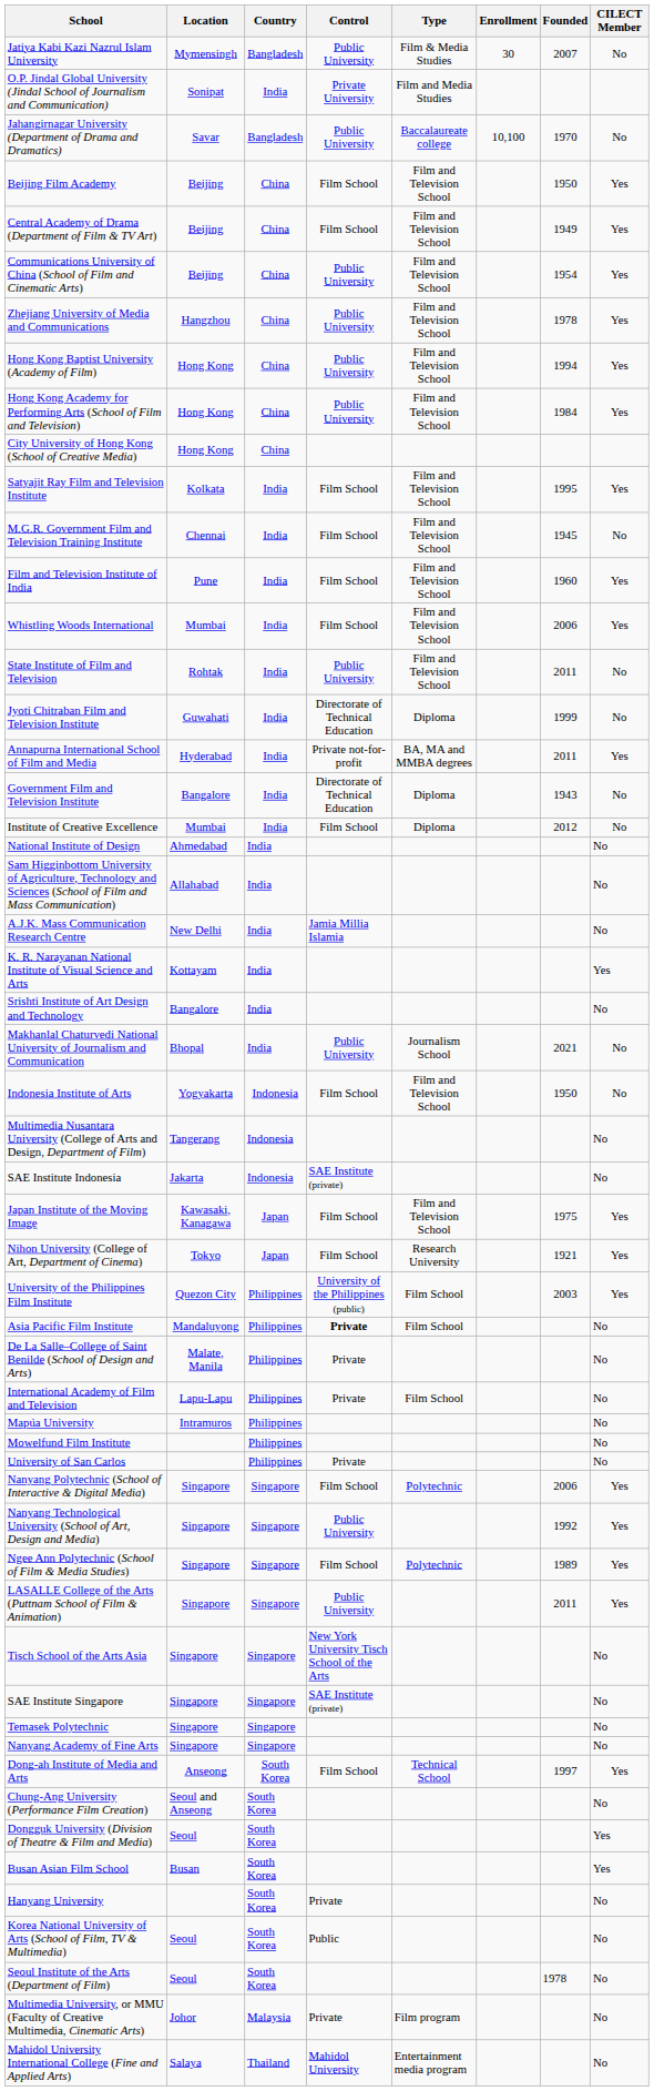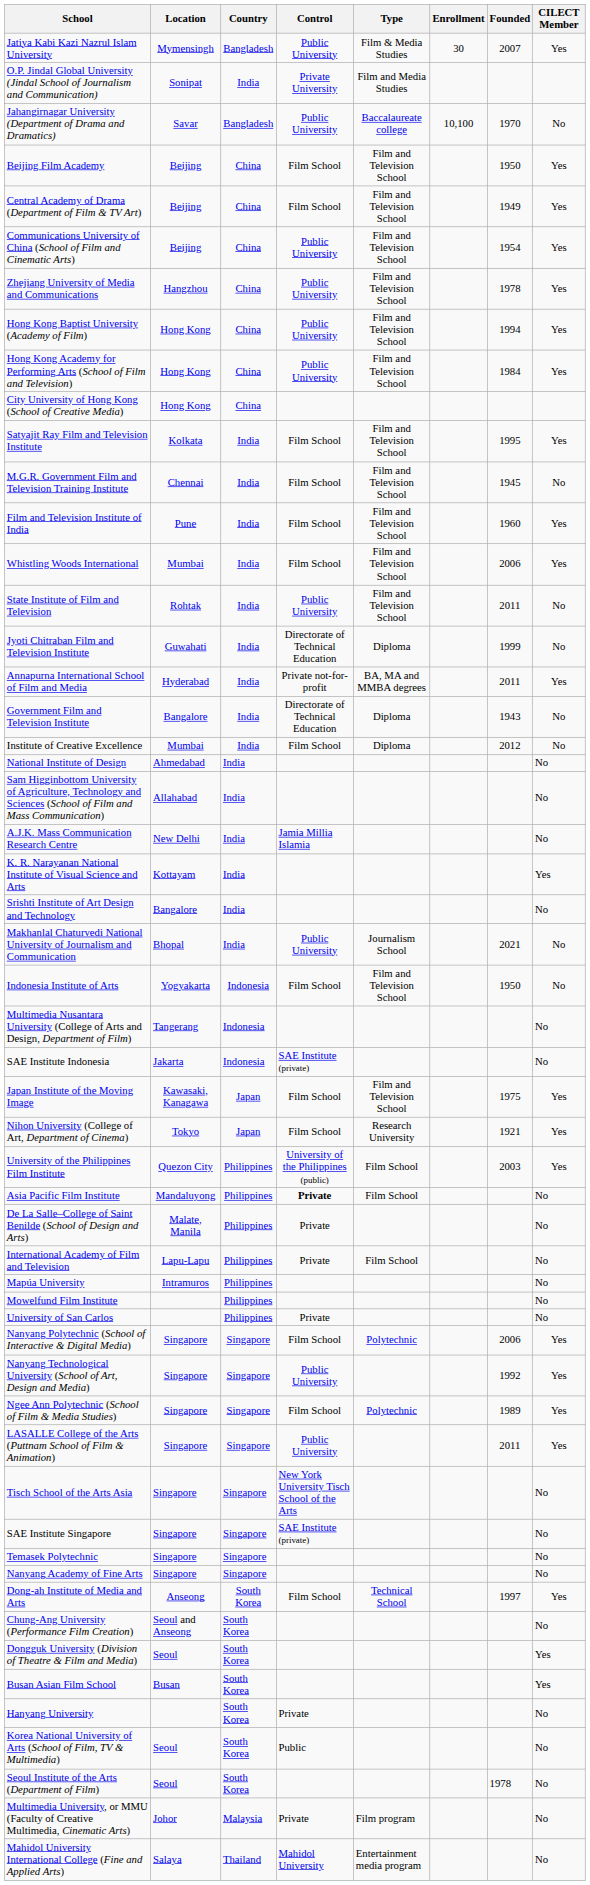 <table class="wikitable sortable">
 <tr>
 <th>School</th>
 <th>Location</th>
 <th>Country</th>
 <th>Control</th>
 <th>Type</th>
 <th>Enrollment</th>
 <th>Founded</th>
 <th>CILECT Member</th>
 </tr>
 <tr>
 <td><a href='#'>Jatiya Kabi Kazi Nazrul Islam University</a></td>
 <td style="text-align:center;"><a href='#'>Mymensingh</a></td>
 <td style="text-align:center;"><a href='#'>Bangladesh</a></td>
 <td style="text-align:center;"><a href='#'>Public University</a></td>
 <td style="text-align:center;">Film & Media Studies</td>
 <td style="text-align:center;">30</td>
 <td style="text-align:center;">2007</td>
-<td style="text-align:center;">No</td>
+<td style="text-align:center;">Yes</td>
 </tr>
 <tr>
 <td><a href='#'>O.P. Jindal Global University</a> <em>(Jindal School of Journalism and Communication)</em></td>
 <td style="text-align:center;"><a href='#'>Sonipat</a></td>
 <td style="text-align:center;"><a href='#'>India</a></td>
 <td style="text-align:center;"><a href='#'>Private University</a></td>
 <td style="text-align:center;">Film and Media Studies</td>
 <td style="text-align:center;"></td>
 <td style="text-align:center;"></td>
 </tr>
 <tr>
 <td><a href='#'>Jahangirnagar University</a> <em>(Department of Drama and Dramatics)</em></td>
 <td style="text-align:center;"><a href='#'>Savar</a></td>
 <td style="text-align:center;"><a href='#'>Bangladesh</a></td>
 <td style="text-align:center;"><a href='#'>Public University</a></td>
 <td style="text-align:center;"><a href='#'>Baccalaureate college</a></td>
 <td style="text-align:center;">10,100</td>
 <td style="text-align:center;">1970</td>
 <td style="text-align:center;">No</td>
 </tr>
 <tr>
 <td><a href='#'>Beijing Film Academy</a></td>
 <td style="text-align:center;"><a href='#'>Beijing</a></td>
 <td style="text-align:center;"><a href='#'>China</a></td>
 <td style="text-align:center;">Film School</td>
 <td style="text-align:center;">Film and Television School</td>
 <td style="text-align:center;"></td>
 <td style="text-align:center;">1950</td>
 <td style="text-align:center;">Yes</td>
 </tr>
 <tr>
 <td><a href='#'>Central Academy of Drama</a> (<em>Department of Film & TV Art</em>)</td>
 <td style="text-align:center;"><a href='#'>Beijing</a></td>
 <td style="text-align:center;"><a href='#'>China</a></td>
 <td style="text-align:center;">Film School</td>
 <td style="text-align:center;">Film and Television School</td>
 <td style="text-align:center;"></td>
 <td style="text-align:center;">1949</td>
 <td style="text-align:center;">Yes</td>
 </tr>
 <tr>
 <td><a href='#'>Communications University of China</a> (<em>School of Film and Cinematic Arts</em>)</td>
 <td style="text-align:center;"><a href='#'>Beijing</a></td>
 <td style="text-align:center;"><a href='#'>China</a></td>
 <td style="text-align:center;"><a href='#'>Public University</a></td>
 <td style="text-align:center;">Film and Television School</td>
 <td style="text-align:center;"></td>
 <td style="text-align:center;">1954</td>
 <td style="text-align:center;">Yes</td>
 </tr>
 <tr>
 <td><a href='#'>Zhejiang University of Media and Communications</a></td>
 <td style="text-align:center;"><a href='#'>Hangzhou</a></td>
 <td style="text-align:center;"><a href='#'>China</a></td>
 <td style="text-align:center;"><a href='#'>Public University</a></td>
 <td style="text-align:center;">Film and Television School</td>
 <td style="text-align:center;"></td>
 <td style="text-align:center;">1978</td>
 <td style="text-align:center;">Yes</td>
 </tr>
 <tr>
 <td><a href='#'>Hong Kong Baptist University</a> (<em>Academy of Film</em>)</td>
 <td style="text-align:center;"><a href='#'>Hong Kong</a></td>
 <td style="text-align:center;"><a href='#'>China</a></td>
 <td style="text-align:center;"><a href='#'>Public University</a></td>
 <td style="text-align:center;">Film and Television School</td>
 <td style="text-align:center;"></td>
 <td style="text-align:center;">1994</td>
 <td style="text-align:center;">Yes</td>
 </tr>
 <tr>
 <td><a href='#'>Hong Kong Academy for Performing Arts</a> (<em>School of Film and Television</em>)</td>
 <td style="text-align:center;"><a href='#'>Hong Kong</a></td>
 <td style="text-align:center;"><a href='#'>China</a></td>
 <td style="text-align:center;"><a href='#'>Public University</a></td>
 <td style="text-align:center;">Film and Television School</td>
 <td style="text-align:center;"></td>
 <td style="text-align:center;">1984</td>
 <td style="text-align:center;">Yes</td>
 </tr>
 <tr>
 <td><a href='#'>City University of Hong Kong</a> (<em>School of Creative Media</em>)</td>
 <td style="text-align:center;"><a href='#'>Hong Kong</a></td>
 <td style="text-align:center;"><a href='#'>China</a></td>
 <td></td>
 <td></td>
 <td></td>
 <td></td>
 <td></td>
 </tr>
 <tr>
 <td><a href='#'>Satyajit Ray Film and Television Institute</a></td>
 <td style="text-align:center;"><a href='#'>Kolkata</a></td>
 <td style="text-align:center;"><a href='#'>India</a></td>
 <td style="text-align:center;">Film School</td>
 <td style="text-align:center;">Film and Television School</td>
 <td style="text-align:center;"></td>
 <td style="text-align:center;">1995</td>
 <td style="text-align:center;">Yes</td>
 </tr>
 <tr>
 <td><a href='#'>M.G.R. Government Film and Television Training Institute</a></td>
 <td style="text-align:center;"><a href='#'>Chennai</a></td>
 <td style="text-align:center;"><a href='#'>India</a></td>
 <td style="text-align:center;">Film School</td>
 <td style="text-align:center;">Film and Television School</td>
 <td style="text-align:center;"></td>
 <td style="text-align:center;">1945</td>
 <td style="text-align:center;">No</td>
 </tr>
 <tr>
 <td><a href='#'>Film and Television Institute of India</a></td>
 <td style="text-align:center;"><a href='#'>Pune</a></td>
 <td style="text-align:center;"><a href='#'>India</a></td>
 <td style="text-align:center;">Film School</td>
 <td style="text-align:center;">Film and Television School</td>
 <td style="text-align:center;"></td>
 <td style="text-align:center;">1960</td>
 <td style="text-align:center;">Yes</td>
 </tr>
 <tr>
 <td><a href='#'>Whistling Woods International</a></td>
 <td style="text-align:center;"><a href='#'>Mumbai</a></td>
 <td style="text-align:center;"><a href='#'>India</a></td>
 <td style="text-align:center;">Film School</td>
 <td style="text-align:center;">Film and Television School</td>
 <td style="text-align:center;"></td>
 <td style="text-align:center;">2006</td>
 <td style="text-align:center;">Yes</td>
 </tr>
 <tr>
 <td><a href='#'>State Institute of Film and Television</a></td>
 <td style="text-align:center;"><a href='#'>Rohtak</a></td>
 <td style="text-align:center;"><a href='#'>India</a></td>
 <td style="text-align:center;"><a href='#'>Public University</a></td>
 <td style="text-align:center;">Film and Television School</td>
 <td style="text-align:center;"></td>
 <td style="text-align:center;">2011</td>
 <td style="text-align:center;">No</td>
 </tr>
 <tr>
 <td><a href='#'>Jyoti Chitraban Film and Television Institute</a></td>
 <td style="text-align:center;"><a href='#'>Guwahati</a></td>
 <td style="text-align:center;"><a href='#'>India</a></td>
 <td style="text-align:center;">Directorate of Technical Education</td>
 <td style="text-align:center;">Diploma</td>
 <td style="text-align:center;"></td>
 <td style="text-align:center;">1999</td>
 <td style="text-align:center;">No</td>
 </tr>
 <tr>
 <td><a href='#'>Annapurna International School of Film and Media</a></td>
 <td style="text-align:center;"><a href='#'>Hyderabad</a></td>
 <td style="text-align:center;"><a href='#'>India</a></td>
 <td style="text-align:center;">Private not-for-profit</td>
 <td style="text-align:center;">BA, MA and MMBA degrees</td>
 <td style="text-align:center;"></td>
 <td style="text-align:center;">2011</td>
 <td style="text-align:center;">Yes</td>
 </tr>
 <tr>
 <td><a href='#'>Government Film and Television Institute</a></td>
 <td style="text-align:center;"><a href='#'>Bangalore</a></td>
 <td style="text-align:center;"><a href='#'>India</a></td>
 <td style="text-align:center;">Directorate of Technical Education</td>
 <td style="text-align:center;">Diploma</td>
 <td style="text-align:center;"></td>
 <td style="text-align:center;">1943</td>
 <td style="text-align:center;">No</td>
 </tr>
 <tr>
 <td>Institute of Creative Excellence</td>
 <td style="text-align:center;"><a href='#'>Mumbai</a></td>
 <td style="text-align:center;"><a href='#'>India</a></td>
 <td style="text-align:center;">Film School</td>
 <td style="text-align:center;">Diploma</td>
 <td></td>
 <td style="text-align:center;">2012</td>
 <td style="text-align:center;">No</td>
 </tr>
 <tr>
 <td><a href='#'>National Institute of Design</a></td>
 <td><a href='#'>Ahmedabad</a></td>
 <td><a href='#'>India</a></td>
 <td></td>
 <td></td>
 <td></td>
 <td></td>
 <td>No</td>
 </tr>
 <tr>
 <td><a href='#'>Sam Higginbottom University of Agriculture, Technology and Sciences</a> (<em>School of Film and Mass Communication</em>)</td>
 <td><a href='#'>Allahabad</a></td>
 <td><a href='#'>India</a></td>
 <td></td>
 <td></td>
 <td></td>
 <td></td>
 <td>No</td>
 </tr>
 <tr>
 <td><a href='#'>A.J.K. Mass Communication Research Centre</a></td>
 <td><a href='#'>New Delhi</a></td>
 <td><a href='#'>India</a></td>
 <td><a href='#'>Jamia Millia Islamia</a></td>
 <td></td>
 <td></td>
 <td></td>
 <td>No</td>
 </tr>
 <tr>
 <td><a href='#'>K. R. Narayanan National Institute of Visual Science and Arts</a></td>
 <td><a href='#'>Kottayam</a></td>
 <td><a href='#'>India</a></td>
 <td></td>
 <td></td>
 <td></td>
 <td></td>
 <td>Yes</td>
 </tr>
 <tr>
 <td><a href='#'>Srishti Institute of Art Design and Technology</a></td>
 <td><a href='#'>Bangalore</a></td>
 <td><a href='#'>India</a></td>
 <td></td>
 <td></td>
 <td></td>
 <td></td>
 <td>No</td>
 </tr>
 <tr>
 <td><a href='#'>Makhanlal Chaturvedi National University of Journalism and Communication</a></td>
 <td><a href='#'>Bhopal</a></td>
 <td><a href='#'>India</a></td>
 <td style="text-align:center;"><a href='#'>Public University</a></td>
 <td style="text-align:center;">Journalism School</td>
 <td style="text-align:center;"></td>
 <td style="text-align:center;">2021</td>
 <td style="text-align:center;">No</td>
 </tr>
 <tr>
 <td><a href='#'>Indonesia Institute of Arts</a></td>
 <td style="text-align:center;"><a href='#'>Yogyakarta</a></td>
 <td style="text-align:center;"><a href='#'>Indonesia</a></td>
 <td style="text-align:center;">Film School</td>
 <td style="text-align:center;">Film and Television School</td>
 <td style="text-align:center;"></td>
 <td style="text-align:center;">1950</td>
 <td style="text-align:center;">No</td>
 </tr>
 <tr>
 <td><a href='#'>Multimedia Nusantara University</a> (College of Arts and Design, <em>Department of Film</em>)</td>
 <td><a href='#'>Tangerang</a></td>
 <td><a href='#'>Indonesia</a></td>
 <td></td>
 <td></td>
 <td></td>
 <td></td>
 <td>No</td>
 </tr>
 <tr>
 <td>SAE Institute Indonesia</td>
 <td><a href='#'>Jakarta</a></td>
 <td><a href='#'>Indonesia</a></td>
 <td><a href='#'>SAE Institute</a><br><small>(private)</small></td>
 <td></td>
 <td></td>
 <td></td>
 <td>No</td>
 </tr>
 <tr>
 <td><a href='#'>Japan Institute of the Moving Image</a></td>
 <td style="text-align:center;"><a href='#'>Kawasaki, Kanagawa</a></td>
 <td style="text-align:center;"><a href='#'>Japan</a></td>
 <td style="text-align:center;">Film School</td>
 <td style="text-align:center;">Film and Television School</td>
 <td style="text-align:center;"></td>
 <td style="text-align:center;">1975</td>
 <td style="text-align:center;">Yes</td>
 </tr>
 <tr>
 <td><a href='#'>Nihon University</a> (College of Art, <em>Department of Cinema</em>)</td>
 <td style="text-align:center;"><a href='#'>Tokyo</a></td>
 <td style="text-align:center;"><a href='#'>Japan</a></td>
 <td style="text-align:center;">Film School</td>
 <td style="text-align:center;">Research University</td>
 <td style="text-align:center;"></td>
 <td style="text-align:center;">1921</td>
 <td style="text-align:center;">Yes</td>
 </tr>
 <tr>
 <td><a href='#'>University of the Philippines Film Institute</a></td>
 <td style="text-align:center;"><a href='#'>Quezon City</a></td>
 <td style="text-align:center;"><a href='#'>Philippines</a></td>
 <td style="text-align:center;"><a href='#'>University of the Philippines</a><br><small>(public)</small></td>
 <td style="text-align:center;">Film School</td>
 <td style="text-align:center;"></td>
 <td style="text-align:center;">2003</td>
 <td style="text-align:center;">Yes</td>
 </tr>
 <tr>
 <td><a href='#'>Asia Pacific Film Institute</a></td>
 <td style="text-align:center;"><a href='#'>Mandaluyong</a></td>
 <td style="text-align:center;"><a href='#'>Philippines</a></td>
 <td style="text-align:center;"><strong>Private</strong></td>
 <td style="text-align:center;">Film School</td>
 <td></td>
 <td></td>
 <td>No</td>
 </tr>
 <tr>
 <td><a href='#'>De La Salle–College of Saint Benilde</a> (<em>School of Design and Arts</em>)</td>
 <td style="text-align:center;"><a href='#'>Malate, Manila</a></td>
 <td style="text-align:center;"><a href='#'>Philippines</a></td>
 <td style="text-align:center;">Private</td>
 <td></td>
 <td></td>
 <td></td>
 <td>No</td>
 </tr>
 <tr>
 <td><a href='#'>International Academy of Film and Television</a></td>
 <td style="text-align:center;"><a href='#'>Lapu-Lapu</a></td>
 <td style="text-align:center;"><a href='#'>Philippines</a></td>
 <td style="text-align:center;">Private</td>
 <td style="text-align:center;">Film School</td>
 <td></td>
 <td></td>
 <td>No</td>
 </tr>
 <tr>
 <td><a href='#'>Mapúa University</a></td>
 <td style="text-align:center;"><a href='#'>Intramuros</a></td>
 <td style="text-align:center;"><a href='#'>Philippines</a></td>
 <td></td>
 <td></td>
 <td></td>
 <td></td>
 <td>No</td>
 </tr>
 <tr>
 <td><a href='#'>Mowelfund Film Institute</a></td>
 <td></td>
 <td style="text-align:center;"><a href='#'>Philippines</a></td>
 <td></td>
 <td></td>
 <td></td>
 <td></td>
 <td>No</td>
 </tr>
 <tr>
 <td><a href='#'>University of San Carlos</a></td>
 <td></td>
 <td style="text-align:center;"><a href='#'>Philippines</a></td>
 <td style="text-align:center;">Private</td>
 <td></td>
 <td></td>
 <td></td>
 <td>No</td>
 </tr>
 <tr>
 <td><a href='#'>Nanyang Polytechnic</a> (<em>School of Interactive & Digital Media</em>)</td>
 <td style="text-align:center;"><a href='#'>Singapore</a></td>
 <td style="text-align:center;"><a href='#'>Singapore</a></td>
 <td style="text-align:center;">Film School</td>
 <td style="text-align:center;"><a href='#'>Polytechnic</a></td>
 <td style="text-align:center;"></td>
 <td style="text-align:center;">2006</td>
 <td style="text-align:center;">Yes</td>
 </tr>
 <tr>
 <td><a href='#'>Nanyang Technological University</a> (<em>School of Art, Design and Media</em>)</td>
 <td style="text-align:center;"><a href='#'>Singapore</a></td>
 <td style="text-align:center;"><a href='#'>Singapore</a></td>
 <td style="text-align:center;"><a href='#'>Public University</a></td>
 <td style="text-align:center;"></td>
 <td style="text-align:center;"></td>
 <td style="text-align:center;">1992</td>
 <td style="text-align:center;">Yes</td>
 </tr>
 <tr>
 <td><a href='#'>Ngee Ann Polytechnic</a> (<em>School of Film & Media Studies</em>)</td>
 <td style="text-align:center;"><a href='#'>Singapore</a></td>
 <td style="text-align:center;"><a href='#'>Singapore</a></td>
 <td style="text-align:center;">Film School</td>
 <td style="text-align:center;"><a href='#'>Polytechnic</a></td>
 <td style="text-align:center;"></td>
 <td style="text-align:center;">1989</td>
 <td style="text-align:center;">Yes</td>
 </tr>
 <tr>
 <td><a href='#'>LASALLE College of the Arts</a> (<em>Puttnam School of Film & Animation</em>)</td>
 <td style="text-align:center;"><a href='#'>Singapore</a></td>
 <td style="text-align:center;"><a href='#'>Singapore</a></td>
 <td style="text-align:center;"><a href='#'>Public University</a></td>
 <td style="text-align:center;"></td>
 <td style="text-align:center;"></td>
 <td style="text-align:center;">2011</td>
 <td style="text-align:center;">Yes</td>
 </tr>
 <tr>
 <td><a href='#'>Tisch School of the Arts Asia</a></td>
 <td><a href='#'>Singapore</a></td>
 <td><a href='#'>Singapore</a></td>
 <td><a href='#'>New York University Tisch School of the Arts</a></td>
 <td></td>
 <td></td>
 <td></td>
 <td>No</td>
 </tr>
 <tr>
 <td>SAE Institute Singapore</td>
 <td><a href='#'>Singapore</a></td>
 <td><a href='#'>Singapore</a></td>
 <td><a href='#'>SAE Institute</a><br><small>(private)</small></td>
 <td></td>
 <td></td>
 <td></td>
 <td>No</td>
 </tr>
 <tr>
 <td><a href='#'>Temasek Polytechnic</a></td>
 <td><a href='#'>Singapore</a></td>
 <td><a href='#'>Singapore</a></td>
 <td></td>
 <td></td>
 <td></td>
 <td></td>
 <td>No</td>
 </tr>
 <tr>
 <td><a href='#'>Nanyang Academy of Fine Arts</a></td>
 <td><a href='#'>Singapore</a></td>
 <td><a href='#'>Singapore</a></td>
 <td></td>
 <td></td>
 <td></td>
 <td></td>
 <td>No</td>
 </tr>
 <tr>
 <td><a href='#'>Dong-ah Institute of Media and Arts</a></td>
 <td style="text-align:center;"><a href='#'>Anseong</a></td>
 <td style="text-align:center;"><a href='#'>South Korea</a></td>
 <td style="text-align:center;">Film School</td>
 <td style="text-align:center;"><a href='#'>Technical School</a></td>
 <td style="text-align:center;"></td>
 <td style="text-align:center;">1997</td>
 <td style="text-align:center;">Yes</td>
 </tr>
 <tr>
 <td><a href='#'>Chung-Ang University</a> (<em>Performance Film Creation</em>)</td>
 <td><a href='#'>Seoul</a> and <a href='#'>Anseong</a></td>
 <td><a href='#'>South Korea</a></td>
 <td></td>
 <td></td>
 <td></td>
 <td></td>
 <td>No</td>
 </tr>
 <tr>
 <td><a href='#'>Dongguk University</a> (<em>Division of Theatre & Film and Media</em>)</td>
 <td><a href='#'>Seoul</a></td>
 <td><a href='#'>South Korea</a></td>
 <td></td>
 <td></td>
 <td></td>
 <td></td>
 <td>Yes</td>
 </tr>
 <tr>
 <td><a href='#'>Busan Asian Film School</a></td>
 <td><a href='#'>Busan</a></td>
 <td><a href='#'>South Korea</a></td>
 <td></td>
 <td></td>
 <td></td>
 <td></td>
 <td>Yes</td>
 </tr>
 <tr>
 <td><a href='#'>Hanyang University</a></td>
 <td></td>
 <td><a href='#'>South Korea</a></td>
 <td>Private</td>
 <td></td>
 <td></td>
 <td></td>
 <td>No</td>
 </tr>
 <tr>
 <td><a href='#'>Korea National University of Arts</a> (<em>School of Film, TV & Multimedia</em>)</td>
 <td><a href='#'>Seoul</a></td>
 <td><a href='#'>South Korea</a></td>
 <td>Public</td>
 <td></td>
 <td></td>
 <td></td>
 <td>No</td>
 </tr>
 <tr>
 <td><a href='#'>Seoul Institute of the Arts</a> (<em>Department of Film</em>)</td>
 <td><a href='#'>Seoul</a></td>
 <td><a href='#'>South Korea</a></td>
 <td></td>
 <td></td>
 <td></td>
 <td>1978</td>
 <td>No</td>
 </tr>
 <tr>
 <td><a href='#'>Multimedia University</a>, or MMU (Faculty of Creative Multimedia, <em>Cinematic Arts</em>)</td>
 <td><a href='#'>Johor</a></td>
 <td><a href='#'>Malaysia</a></td>
 <td>Private</td>
 <td>Film program</td>
 <td></td>
 <td></td>
 <td>No</td>
 </tr>
 <tr>
 <td><a href='#'>Mahidol University International College</a> (<em>Fine and Applied Arts</em>)</td>
 <td><a href='#'>Salaya</a></td>
 <td><a href='#'>Thailand</a></td>
 <td><a href='#'>Mahidol University</a></td>
 <td>Entertainment media program</td>
 <td></td>
 <td></td>
 <td>No</td>
 </tr>
 </table>
